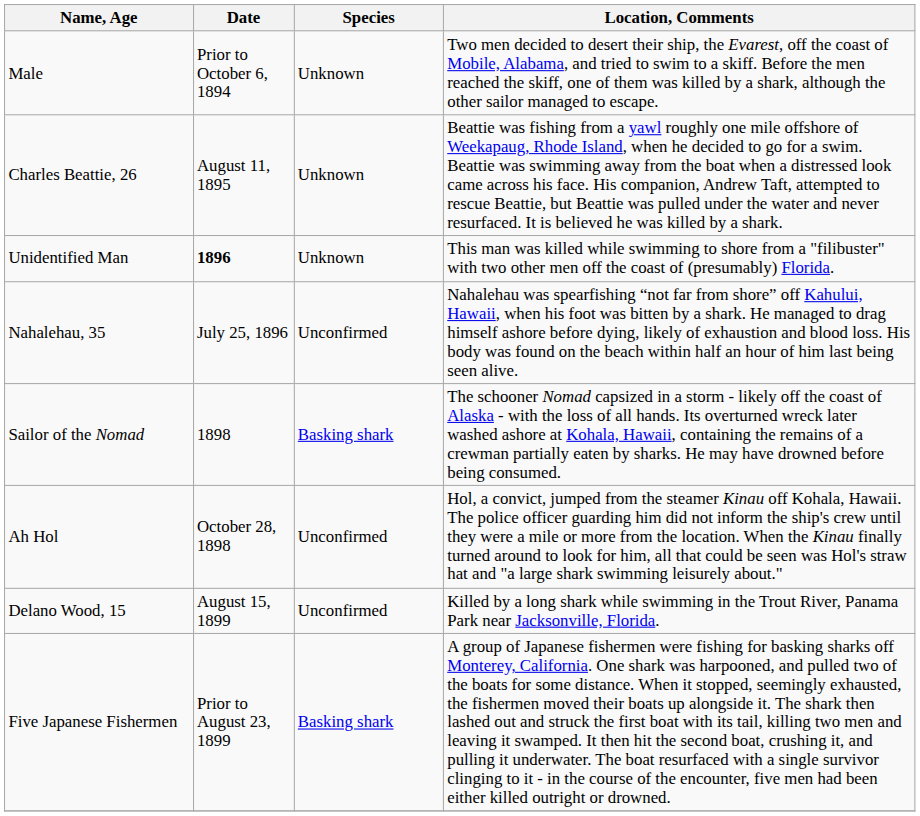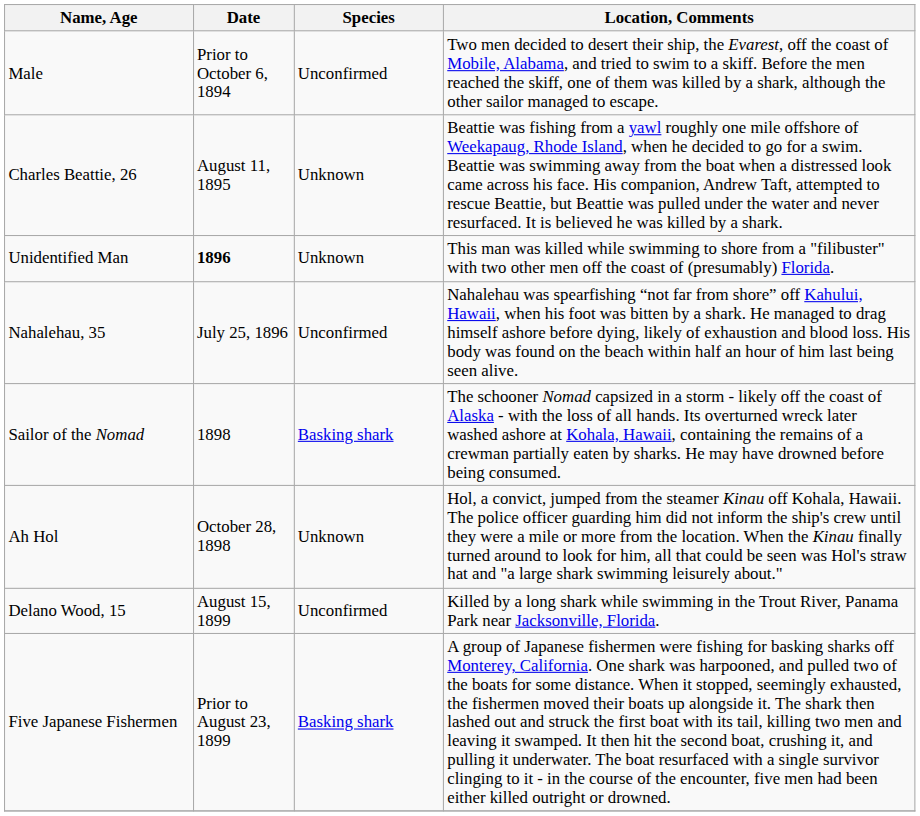 <table class="wikitable">
 <tr>
 <th width="200">Name, Age</th>
 <th width="100">Date</th>
 <th width="150">Species</th>
 <th width="550">Location, Comments</th>
 </tr>
 <tr>
 <td>Male</td>
 <td>Prior to October 6, 1894</td>
-<td>Unknown</td>
+<td>Unconfirmed</td>
 <td>Two men decided to desert their ship, the <em>Evarest</em>, off the coast of <a href='#'>Mobile, Alabama</a>, and tried to swim to a skiff. Before the men reached the skiff, one of them was killed by a shark, although the other sailor managed to escape.</td>
 </tr>
 <tr>
 <td>Charles Beattie, 26</td>
 <td>August 11, 1895</td>
 <td>Unknown</td>
 <td>Beattie was fishing from a <a href='#'>yawl</a> roughly one mile offshore of <a href='#'>Weekapaug, Rhode Island</a>, when he decided to go for a swim. Beattie was swimming away from the boat when a distressed look came across his face. His companion, Andrew Taft, attempted to rescue Beattie, but Beattie was pulled under the water and never resurfaced. It is believed he was killed by a shark.</td>
 </tr>
 <tr>
 <td>Unidentified Man</td>
 <td><strong>1896</strong></td>
 <td>Unknown</td>
 <td>This man was killed while swimming to shore from a "filibuster" with two other men off the coast of (presumably) <a href='#'>Florida</a>.</td>
 </tr>
 <tr>
 <td>Nahalehau, 35</td>
 <td>July 25, 1896</td>
 <td>Unconfirmed</td>
 <td>Nahalehau was spearfishing “not far from shore” off <a href='#'>Kahului, Hawaii</a>, when his foot was bitten by a shark. He managed to drag himself ashore before dying, likely of exhaustion and blood loss. His body was found on the beach within half an hour of him last being seen alive.</td>
 </tr>
 <tr>
 <td>Sailor of the <em>Nomad</em></td>
 <td>1898</td>
 <td><a href='#'>Basking shark</a></td>
 <td>The schooner <em>Nomad</em> capsized in a storm - likely off the coast of <a href='#'>Alaska</a> - with the loss of all hands. Its overturned wreck later washed ashore at <a href='#'>Kohala, Hawaii</a>, containing the remains of a crewman partially eaten by sharks. He may have drowned before being consumed.</td>
 </tr>
 <tr>
 <td>Ah Hol</td>
 <td>October 28, 1898</td>
-<td>Unconfirmed</td>
+<td>Unknown</td>
 <td>Hol, a convict, jumped from the steamer <em>Kinau</em> off Kohala, Hawaii. The police officer guarding him did not inform the ship's crew until they were a mile or more from the location. When the <em>Kinau</em> finally turned around to look for him, all that could be seen was Hol's straw hat and "a large shark swimming leisurely about."</td>
 </tr>
 <tr>
 <td>Delano Wood, 15</td>
 <td>August 15, 1899</td>
 <td>Unconfirmed</td>
 <td>Killed by a  long shark while swimming in the Trout River, Panama Park near <a href='#'>Jacksonville, Florida</a>.</td>
 </tr>
 <tr>
 <td>Five Japanese Fishermen</td>
 <td>Prior to August 23, 1899</td>
 <td><a href='#'>Basking shark</a></td>
 <td>A group of Japanese fishermen were fishing for basking sharks off <a href='#'>Monterey, California</a>. One shark was harpooned, and pulled two of the boats for some distance. When it stopped, seemingly exhausted, the fishermen moved their boats up alongside it. The shark then lashed out and struck the first boat with its tail, killing two men and leaving it swamped. It then hit the second boat, crushing it, and pulling it underwater. The boat resurfaced with a single survivor clinging to it - in the course of the encounter, five men had been either killed outright or drowned.</td>
 </tr>
 <tr>
 </tr>
 </table>
